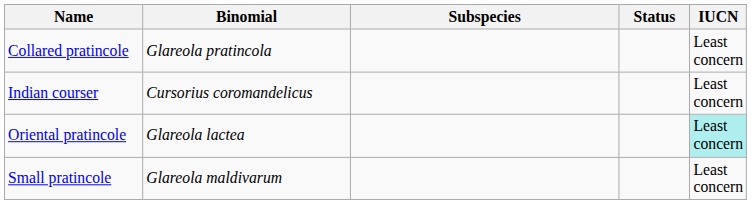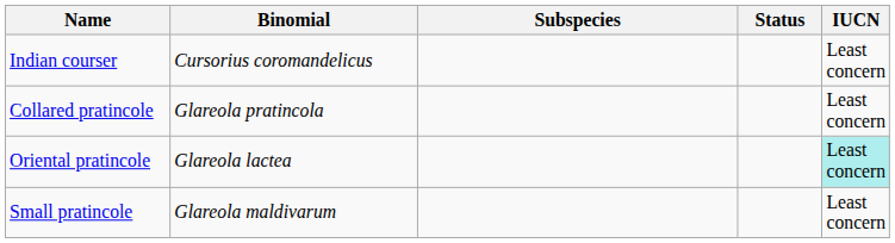 <table width=60% class="wikitable">
 <tr>
 <th width=20%>Name</th>
 <th width=30%>Binomial</th>
 <th width=40%>Subspecies</th>
 <th width=30%>Status</th>
 <th width=30%>IUCN</th>
 </tr>
 <tr>
-<td><a href='#'>Collared pratincole</a><br></td>
-<td><em>Glareola pratincola</em></td>
+<td><a href='#'>Indian courser</a><br></td>
+<td><em>Cursorius coromandelicus</em></td>
 <td></td>
 <td></td>
 <td>Least concern</td>
 </tr>
 <tr>
-<td><a href='#'>Indian courser</a><br></td>
-<td><em>Cursorius coromandelicus</em></td>
+<td><a href='#'>Collared pratincole</a><br></td>
+<td><em>Glareola pratincola</em></td>
 <td></td>
 <td></td>
 <td>Least concern</td>
 </tr>
 <tr>
 <td><a href='#'>Oriental pratincole</a><br></td>
 <td><em>Glareola lactea</em></td>
 <td></td>
 <td></td>
 <td style="background: paleturquoise;">Least concern</td>
 </tr>
 <tr>
 <td><a href='#'>Small pratincole</a><br></td>
 <td><em>Glareola maldivarum</em></td>
 <td></td>
 <td></td>
 <td>Least concern</td>
 </tr>
 </table>
